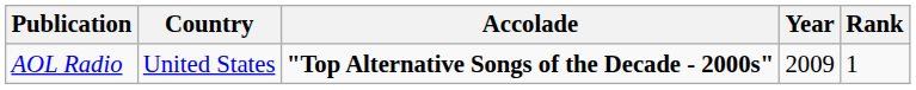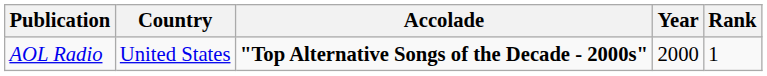 <table class="wikitable" border="1">
 <tr>
 <th>Publication</th>
 <th>Country</th>
 <th>Accolade</th>
 <th>Year</th>
 <th>Rank</th>
 </tr>
 <tr>
 <td><em><a href='#'>AOL Radio</a></em></td>
 <td><a href='#'>United States</a></td>
 <td><strong>"Top Alternative Songs of the Decade - 2000s"</strong></td>
-<td>2009</td>
+<td>2000</td>
 <td>1</td>
 </tr>
 </table>
